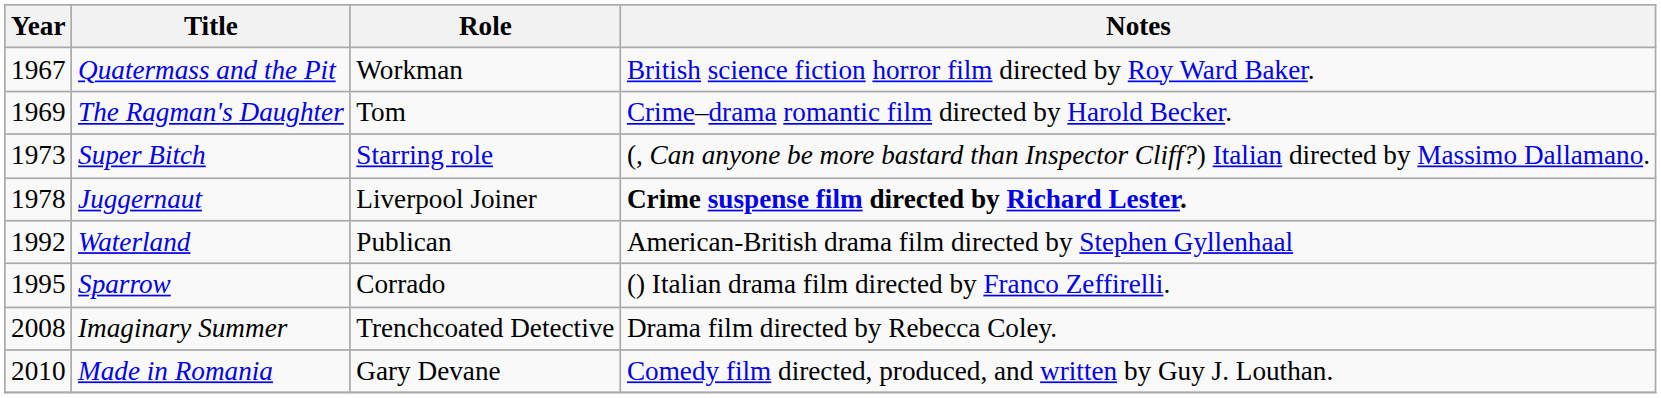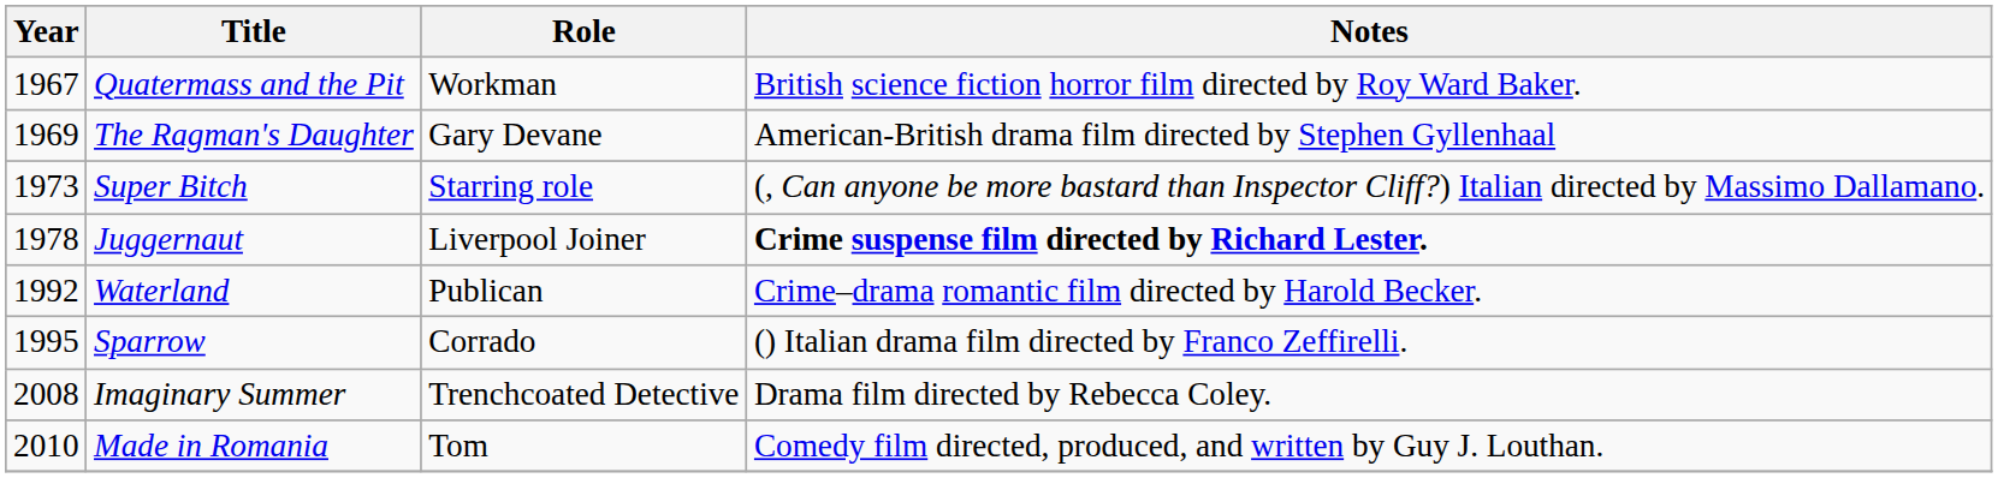 <table class="wikitable sortable">
 <tr>
 <th>Year</th>
 <th>Title</th>
 <th>Role</th>
 <th class="unsortable">Notes</th>
 </tr>
 <tr>
 <td>1967</td>
 <td><em><a href='#'>Quatermass and the Pit</a></em></td>
 <td>Workman</td>
 <td><a href='#'>British</a> <a href='#'>science fiction</a> <a href='#'>horror film</a> directed by <a href='#'>Roy Ward Baker</a>.</td>
 </tr>
 <tr>
 <td>1969</td>
 <td><em><a href='#'>The Ragman's Daughter</a></em></td>
-<td>Tom</td>
-<td><a href='#'>Crime</a>–<a href='#'>drama</a> <a href='#'>romantic film</a> directed by <a href='#'>Harold Becker</a>.</td>
+<td>Gary Devane</td>
+<td>American-British drama film directed by <a href='#'>Stephen Gyllenhaal</a></td>
 </tr>
 <tr>
 <td>1973</td>
 <td><em><a href='#'>Super Bitch</a></em></td>
 <td><a href='#'>Starring role</a></td>
 <td>(,  <em>Can anyone be more bastard than Inspector Cliff?</em>) <a href='#'>Italian</a> directed by <a href='#'>Massimo Dallamano</a>.</td>
 </tr>
 <tr>
 <td>1978</td>
 <td><em><a href='#'>Juggernaut</a></em></td>
 <td>Liverpool Joiner</td>
 <td><strong>Crime <a href='#'>suspense film</a> directed by <a href='#'>Richard Lester</a>.</strong></td>
 </tr>
 <tr>
 <td>1992</td>
 <td><em><a href='#'>Waterland</a></em></td>
 <td>Publican</td>
-<td>American-British drama film directed by <a href='#'>Stephen Gyllenhaal</a></td>
+<td><a href='#'>Crime</a>–<a href='#'>drama</a> <a href='#'>romantic film</a> directed by <a href='#'>Harold Becker</a>.</td>
 </tr>
 <tr>
 <td>1995</td>
 <td><em><a href='#'>Sparrow</a></em></td>
 <td>Corrado</td>
 <td>() Italian drama film directed by <a href='#'>Franco Zeffirelli</a>.</td>
 </tr>
 <tr>
 <td>2008</td>
 <td><em>Imaginary Summer</em></td>
 <td>Trenchcoated Detective</td>
 <td>Drama film directed by Rebecca Coley.</td>
 </tr>
 <tr>
 <td>2010</td>
 <td><em><a href='#'>Made in Romania</a></em></td>
-<td>Gary Devane</td>
+<td>Tom</td>
 <td><a href='#'>Comedy film</a> directed, produced, and <a href='#'>written</a> by Guy J. Louthan.</td>
 </tr>
 <tr>
 </tr>
 </table>
